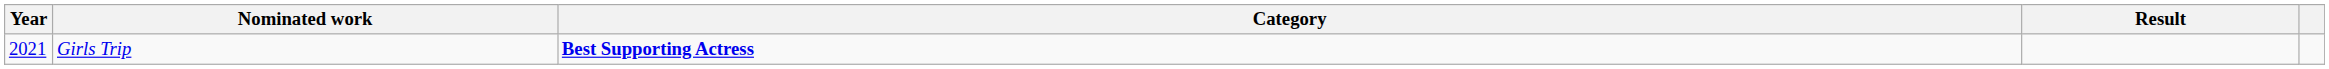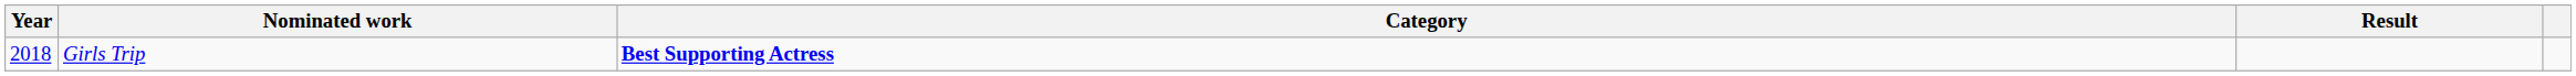 <table style="width:100%;" class="wikitable sortable">
 <tr>
 <th style="width:1%;" scope="col">Year</th>
 <th style="width:20%;" scope="col">Nominated work</th>
 <th style="width:58%;" scope="col">Category</th>
 <th style="width:11%;" scope="col">Result</th>
 <th style="width:1%;" scope="col"></th>
 </tr>
 <tr>
-<td><a href='#'>2021</a></td>
+<td><a href='#'>2018</a></td>
 <td><em><a href='#'>Girls Trip</a></em></td>
 <td><strong><a href='#'>Best Supporting Actress</a></strong></td>
 <td></td>
 <td></td>
 </tr>
 </table>
